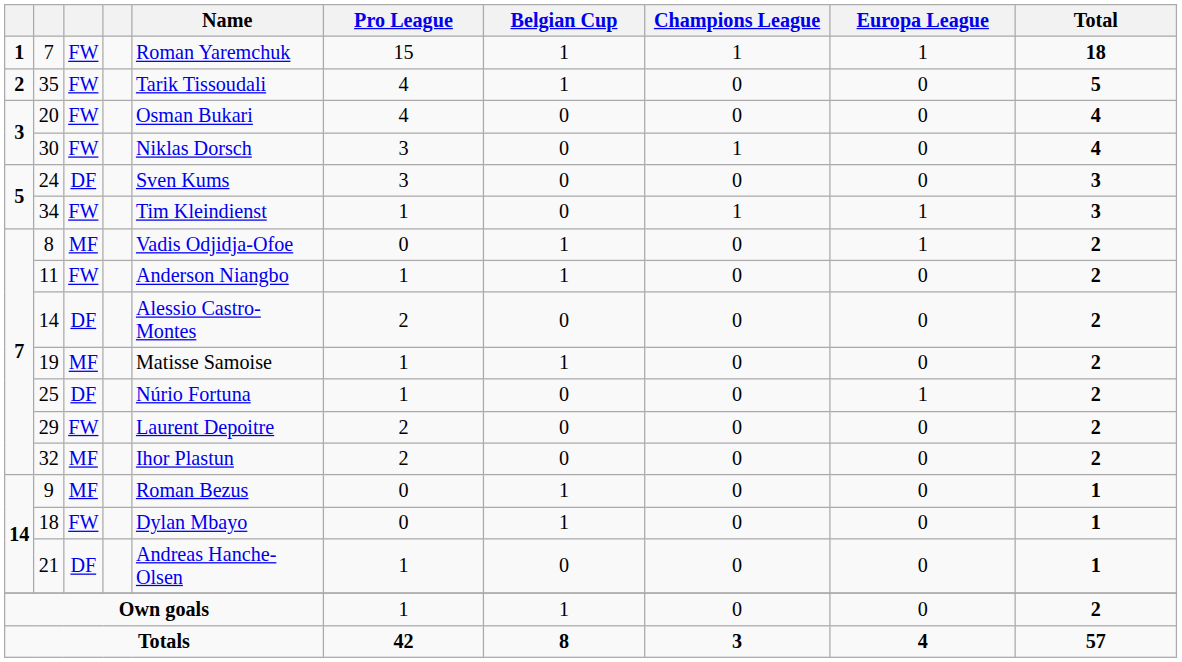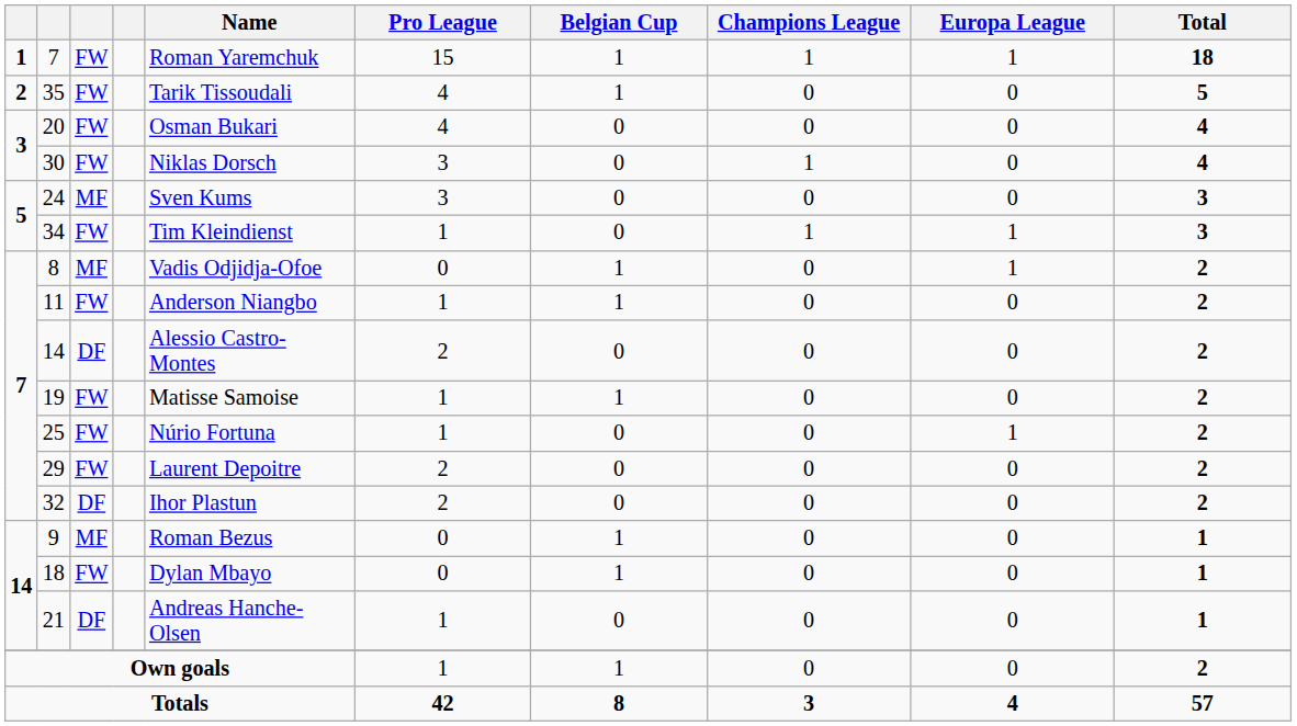 <table class="wikitable" style="text-align:center">
 <tr>
 <th width=15></th>
 <th width=15></th>
 <th width=15></th>
 <th width=15></th>
 <th width=145>Name</th>
 <th width=120><a href='#'>Pro League</a></th>
 <th width=120><a href='#'>Belgian Cup</a></th>
 <th width=140><a href='#'>Champions League</a></th>
 <th width=140><a href='#'>Europa League</a></th>
 <th width=120>Total</th>
 </tr>
 <tr>
 <td><strong>1</strong></td>
 <td>7</td>
 <td><a href='#'>FW</a></td>
 <td></td>
 <td align=left><a href='#'>Roman Yaremchuk</a></td>
 <td>15</td>
 <td>1</td>
 <td>1</td>
 <td>1</td>
 <td><strong>18</strong></td>
 </tr>
 <tr>
 <td><strong>2</strong></td>
 <td>35</td>
 <td><a href='#'>FW</a></td>
 <td></td>
 <td align=left><a href='#'>Tarik Tissoudali</a></td>
 <td>4</td>
 <td>1</td>
 <td>0</td>
 <td>0</td>
 <td><strong>5</strong></td>
 </tr>
 <tr>
 <td rowspan=2><strong>3</strong></td>
 <td>20</td>
 <td><a href='#'>FW</a></td>
 <td></td>
 <td align=left><a href='#'>Osman Bukari</a></td>
 <td>4</td>
 <td>0</td>
 <td>0</td>
 <td>0</td>
 <td><strong>4</strong></td>
 </tr>
 <tr>
 <td>30</td>
 <td><a href='#'>FW</a></td>
 <td></td>
 <td align=left><a href='#'>Niklas Dorsch</a></td>
 <td>3</td>
 <td>0</td>
 <td>1</td>
 <td>0</td>
 <td><strong>4</strong></td>
 </tr>
 <tr>
 <td rowspan=2><strong>5</strong></td>
 <td>24</td>
-<td><a href='#'>DF</a></td>
+<td><a href='#'>MF</a></td>
 <td></td>
 <td align=left><a href='#'>Sven Kums</a></td>
 <td>3</td>
 <td>0</td>
 <td>0</td>
 <td>0</td>
 <td><strong>3</strong></td>
 </tr>
 <tr>
 <td>34</td>
 <td><a href='#'>FW</a></td>
 <td></td>
 <td align=left><a href='#'>Tim Kleindienst</a></td>
 <td>1</td>
 <td>0</td>
 <td>1</td>
 <td>1</td>
 <td><strong>3</strong></td>
 </tr>
 <tr>
 <td rowspan=7><strong>7</strong></td>
 <td>8</td>
 <td><a href='#'>MF</a></td>
 <td></td>
 <td align=left><a href='#'>Vadis Odjidja-Ofoe</a></td>
 <td>0</td>
 <td>1</td>
 <td>0</td>
 <td>1</td>
 <td><strong>2</strong></td>
 </tr>
 <tr>
 <td>11</td>
 <td><a href='#'>FW</a></td>
 <td></td>
 <td align=left><a href='#'>Anderson Niangbo</a></td>
 <td>1</td>
 <td>1</td>
 <td>0</td>
 <td>0</td>
 <td><strong>2</strong></td>
 </tr>
 <tr>
 <td>14</td>
 <td><a href='#'>DF</a></td>
 <td></td>
 <td align=left><a href='#'>Alessio Castro-Montes</a></td>
 <td>2</td>
 <td>0</td>
 <td>0</td>
 <td>0</td>
 <td><strong>2</strong></td>
 </tr>
 <tr>
 <td>19</td>
-<td><a href='#'>MF</a></td>
+<td><a href='#'>FW</a></td>
 <td></td>
 <td align=left>Matisse Samoise</td>
 <td>1</td>
 <td>1</td>
 <td>0</td>
 <td>0</td>
 <td><strong>2</strong></td>
 </tr>
 <tr>
 <td>25</td>
-<td><a href='#'>DF</a></td>
+<td><a href='#'>FW</a></td>
 <td></td>
 <td align=left><a href='#'>Núrio Fortuna</a></td>
 <td>1</td>
 <td>0</td>
 <td>0</td>
 <td>1</td>
 <td><strong>2</strong></td>
 </tr>
 <tr>
 <td>29</td>
 <td><a href='#'>FW</a></td>
 <td></td>
 <td align=left><a href='#'>Laurent Depoitre</a></td>
 <td>2</td>
 <td>0</td>
 <td>0</td>
 <td>0</td>
 <td><strong>2</strong></td>
 </tr>
 <tr>
 <td>32</td>
-<td><a href='#'>MF</a></td>
+<td><a href='#'>DF</a></td>
 <td></td>
 <td align=left><a href='#'>Ihor Plastun</a></td>
 <td>2</td>
 <td>0</td>
 <td>0</td>
 <td>0</td>
 <td><strong>2</strong></td>
 </tr>
 <tr>
 <td rowspan=3><strong>14</strong></td>
 <td>9</td>
 <td><a href='#'>MF</a></td>
 <td></td>
 <td align=left><a href='#'>Roman Bezus</a></td>
 <td>0</td>
 <td>1</td>
 <td>0</td>
 <td>0</td>
 <td><strong>1</strong></td>
 </tr>
 <tr>
 <td>18</td>
 <td><a href='#'>FW</a></td>
 <td></td>
 <td align=left><a href='#'>Dylan Mbayo</a></td>
 <td>0</td>
 <td>1</td>
 <td>0</td>
 <td>0</td>
 <td><strong>1</strong></td>
 </tr>
 <tr>
 <td>21</td>
 <td><a href='#'>DF</a></td>
 <td></td>
 <td align=left><a href='#'>Andreas Hanche-Olsen</a></td>
 <td>1</td>
 <td>0</td>
 <td>0</td>
 <td>0</td>
 <td><strong>1</strong></td>
 </tr>
 <tr>
 </tr>
 <tr>
 <td colspan=5><strong>Own goals</strong></td>
 <td>1</td>
 <td>1</td>
 <td>0</td>
 <td>0</td>
 <td><strong>2</strong></td>
 </tr>
 <tr>
 <td colspan=5><strong>Totals</strong></td>
 <td><strong>42</strong></td>
 <td><strong>8</strong></td>
 <td><strong>3</strong></td>
 <td><strong>4</strong></td>
 <td><strong>57</strong></td>
 </tr>
 </table>
